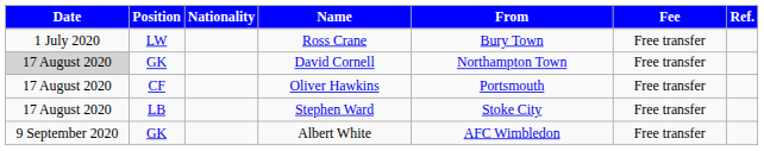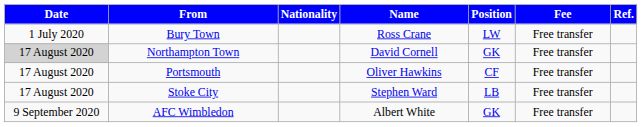 <table class="wikitable"  style="text-align:center; font-size:90%; ">
 <tr>
 <th style="background:blue; color:white; width:120px;">Date</th>
-<th style="background:blue; color:white; width:50px;">Position</th>
+<th style="background:blue; color:white; width:200px;">From</th>
 <th style="background:blue; color:white; width:50px;">Nationality</th>
 <th style="background:blue; color:white; width:150px;">Name</th>
-<th style="background:blue; color:white; width:200px;">From</th>
+<th style="background:blue; color:white; width:50px;">Position</th>
 <th style="background:blue; color:white; width:110px;">Fee</th>
 <th style="background:blue; color:white; width:25px;">Ref.</th>
 </tr>
 <tr>
 <td>1 July 2020</td>
-<td><a href='#'>LW</a></td>
+<td> <a href='#'>Bury Town</a></td>
 <td></td>
 <td><a href='#'>Ross Crane</a></td>
-<td> <a href='#'>Bury Town</a></td>
+<td><a href='#'>LW</a></td>
 <td>Free transfer</td>
 <td></td>
 </tr>
 <tr>
 <td style="background: lightgrey;">17 August 2020</td>
-<td><a href='#'>GK</a></td>
+<td> <a href='#'>Northampton Town</a></td>
 <td></td>
 <td><a href='#'>David Cornell</a></td>
-<td> <a href='#'>Northampton Town</a></td>
+<td><a href='#'>GK</a></td>
 <td>Free transfer</td>
 <td></td>
 </tr>
 <tr>
 <td>17 August 2020</td>
-<td><a href='#'>CF</a></td>
+<td> <a href='#'>Portsmouth</a></td>
 <td></td>
 <td><a href='#'>Oliver Hawkins</a></td>
-<td> <a href='#'>Portsmouth</a></td>
+<td><a href='#'>CF</a></td>
 <td>Free transfer</td>
 <td></td>
 </tr>
 <tr>
 <td>17 August 2020</td>
-<td><a href='#'>LB</a></td>
+<td> <a href='#'>Stoke City</a></td>
 <td></td>
 <td><a href='#'>Stephen Ward</a></td>
-<td> <a href='#'>Stoke City</a></td>
+<td><a href='#'>LB</a></td>
 <td>Free transfer</td>
 <td></td>
 </tr>
 <tr>
 <td>9 September 2020</td>
-<td><a href='#'>GK</a></td>
+<td> <a href='#'>AFC Wimbledon</a></td>
 <td></td>
 <td>Albert White</td>
-<td> <a href='#'>AFC Wimbledon</a></td>
+<td><a href='#'>GK</a></td>
 <td>Free transfer</td>
 <td></td>
 </tr>
 </table>
